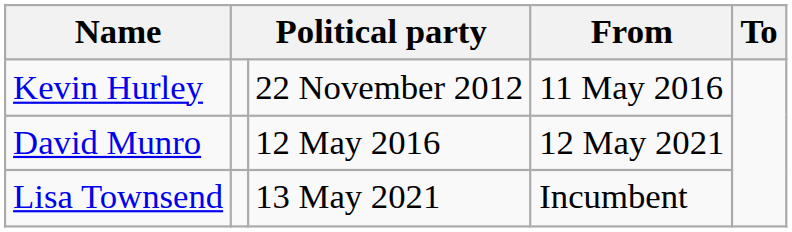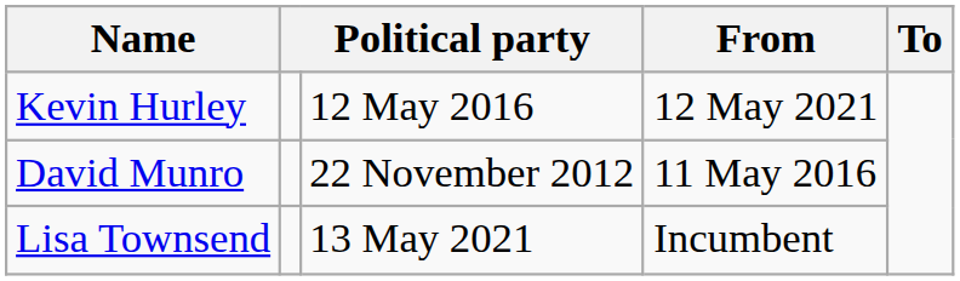 <table class="wikitable">
 <tr>
 <th scope="col">Name</th>
 <th scope="col" colspan="2">Political party</th>
 <th scope="col">From</th>
 <th scope="col">To</th>
 </tr>
 <tr>
 <td><a href='#'>Kevin Hurley</a></td>
 <td></td>
-<td>22 November 2012</td>
-<td>11 May 2016</td>
+<td>12 May 2016</td>
+<td>12 May 2021</td>
 </tr>
 <tr>
 <td><a href='#'>David Munro</a></td>
 <td></td>
-<td>12 May 2016</td>
-<td>12 May 2021</td>
+<td>22 November 2012</td>
+<td>11 May 2016</td>
 </tr>
 <tr>
 <td><a href='#'>Lisa Townsend</a></td>
 <td></td>
 <td>13 May 2021</td>
 <td>Incumbent</td>
 </tr>
 </table>
